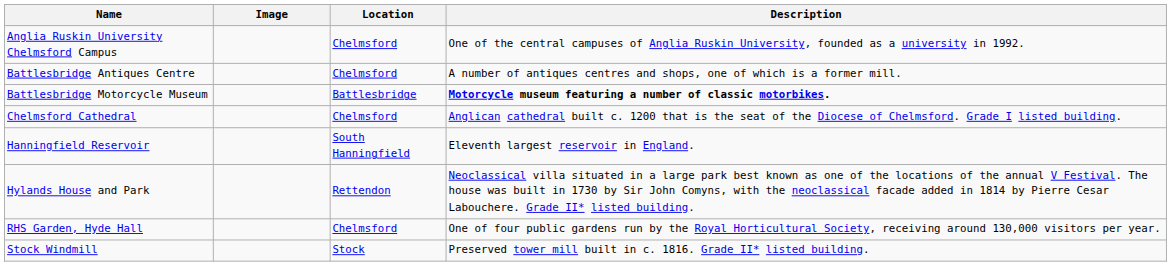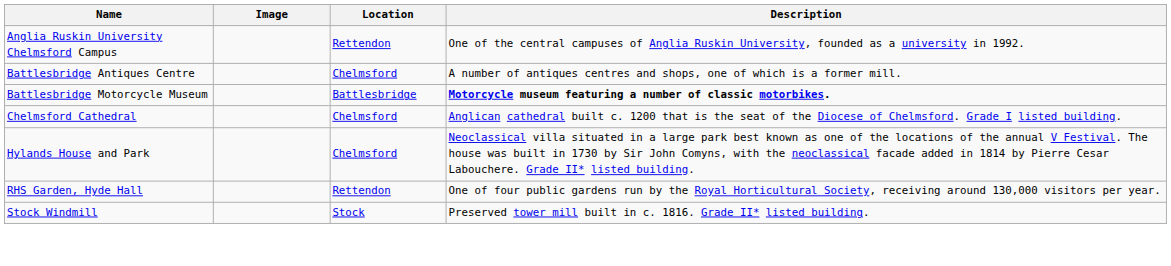 <table class="wikitable sortable" style="font-size:90%;width:100%;border:0px;text-align:left;line-height:150%;">
 <tr>
 <th width="18%">Name</th>
 <th width="10%" class="unsortable">Image</th>
 <th width="10%">Location</th>
 <th width="62%" class="unsortable">Description</th>
 </tr>
 <tr>
 <td><a href='#'>Anglia Ruskin University</a> <a href='#'>Chelmsford</a> Campus</td>
 <td></td>
-<td><a href='#'>Chelmsford</a></td>
+<td><a href='#'>Rettendon</a></td>
 <td>One of the central campuses of <a href='#'>Anglia Ruskin University</a>, founded as a <a href='#'>university</a> in 1992.</td>
 </tr>
 <tr>
 <td><a href='#'>Battlesbridge</a> Antiques Centre</td>
 <td></td>
 <td><a href='#'>Chelmsford</a></td>
 <td>A number of antiques centres and shops, one of which is a former mill.</td>
 </tr>
 <tr>
 <td><a href='#'>Battlesbridge</a> Motorcycle Museum</td>
 <td></td>
 <td><a href='#'>Battlesbridge</a></td>
 <td><strong><a href='#'>Motorcycle</a> museum featuring a number of classic <a href='#'>motorbikes</a>.</strong></td>
 </tr>
 <tr>
 <td><a href='#'>Chelmsford Cathedral</a></td>
 <td></td>
 <td><a href='#'>Chelmsford</a></td>
 <td><a href='#'>Anglican</a> <a href='#'>cathedral</a> built c. 1200 that is the seat of the <a href='#'>Diocese of Chelmsford</a>. <a href='#'>Grade I</a> <a href='#'>listed building</a>.</td>
 </tr>
 <tr>
-<td><a href='#'>Hanningfield Reservoir</a></td>
-<td></td>
-<td><a href='#'>South Hanningfield</a></td>
-<td>Eleventh largest <a href='#'>reservoir</a> in <a href='#'>England</a>.</td>
-</tr>
-<tr>
 <td><a href='#'>Hylands House</a> and Park</td>
 <td></td>
-<td><a href='#'>Rettendon</a></td>
+<td><a href='#'>Chelmsford</a></td>
 <td><a href='#'>Neoclassical</a> villa situated in a large park best known as one of the locations of the annual <a href='#'>V Festival</a>. The house was built in 1730 by Sir John Comyns, with the <a href='#'>neoclassical</a> facade added in 1814 by Pierre Cesar Labouchere. <a href='#'>Grade II*</a> <a href='#'>listed building</a>.</td>
 </tr>
 <tr>
 <td><a href='#'>RHS Garden, Hyde Hall</a></td>
 <td></td>
-<td><a href='#'>Chelmsford</a></td>
+<td><a href='#'>Rettendon</a></td>
 <td>One of four public gardens run by the <a href='#'>Royal Horticultural Society</a>, receiving around 130,000 visitors per year.</td>
 </tr>
 <tr>
 <td><a href='#'>Stock Windmill</a></td>
 <td></td>
 <td><a href='#'>Stock</a></td>
 <td>Preserved <a href='#'>tower mill</a> built in c. 1816. <a href='#'>Grade II*</a> <a href='#'>listed building</a>.</td>
 </tr>
 <tr>
 </tr>
 </table>
